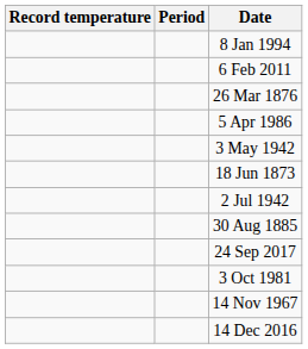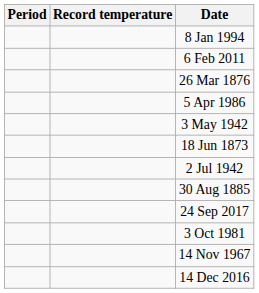 <table class="wikitable mw-collapsible sortable" style="text-align:center;">
 <tr>
+<th>Period</th>
 <th>Record temperature</th>
-<th>Period</th>
 <th>Date</th>
 </tr>
 <tr>
 <td></td>
 <td></td>
 <td>8 Jan 1994</td>
 </tr>
 <tr>
 <td></td>
 <td></td>
 <td>6 Feb 2011</td>
 </tr>
 <tr>
 <td></td>
 <td></td>
 <td>26 Mar 1876</td>
 </tr>
 <tr>
 <td></td>
 <td></td>
 <td>5 Apr 1986</td>
 </tr>
 <tr>
 <td></td>
 <td></td>
 <td>3 May 1942</td>
 </tr>
 <tr>
 <td></td>
 <td></td>
 <td>18 Jun 1873</td>
 </tr>
 <tr>
 <td></td>
 <td></td>
 <td>2 Jul 1942</td>
 </tr>
 <tr>
 <td></td>
 <td></td>
 <td>30 Aug 1885</td>
 </tr>
 <tr>
 <td></td>
 <td></td>
 <td>24 Sep 2017</td>
 </tr>
 <tr>
 <td></td>
 <td></td>
 <td>3 Oct 1981</td>
 </tr>
 <tr>
 <td></td>
 <td></td>
 <td>14 Nov 1967</td>
 </tr>
 <tr>
 <td></td>
 <td></td>
 <td>14 Dec 2016</td>
 </tr>
 </table>
